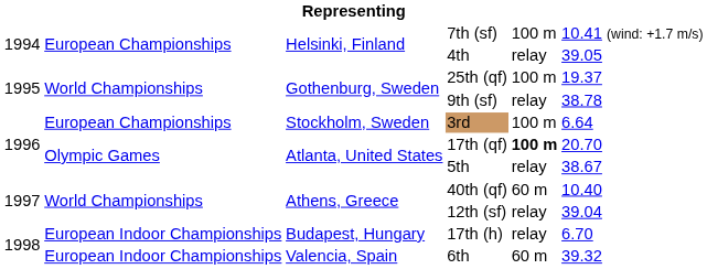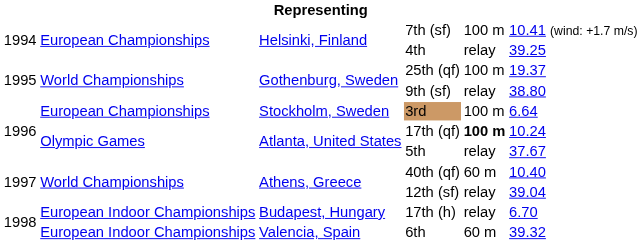 <table>
 <tr>
 <th colspan="6">Representing </th>
 </tr>
 <tr>
 <td rowspan=2>1994</td>
 <td rowspan=2><a href='#'>European Championships</a></td>
 <td rowspan=2><a href='#'>Helsinki, Finland</a></td>
 <td>7th (sf)</td>
 <td>100 m</td>
 <td><a href='#'>10.41</a> <small>(wind: +1.7 m/s)</small></td>
 </tr>
 <tr>
 <td>4th</td>
 <td> relay</td>
-<td><a href='#'>39.05</a></td>
+<td><a href='#'>39.25</a></td>
 </tr>
 <tr>
 <td rowspan=2>1995</td>
 <td rowspan=2><a href='#'>World Championships</a></td>
 <td rowspan=2><a href='#'>Gothenburg, Sweden</a></td>
 <td>25th (qf)</td>
 <td>100 m</td>
 <td><a href='#'>19.37</a></td>
 </tr>
 <tr>
 <td>9th (sf)</td>
 <td> relay</td>
-<td><a href='#'>38.78</a></td>
+<td><a href='#'>38.80</a></td>
 </tr>
 <tr>
 <td rowspan=3>1996</td>
 <td><a href='#'>European Championships</a></td>
 <td><a href='#'>Stockholm, Sweden</a></td>
 <td bgcolor=cc9966>3rd</td>
 <td>100 m</td>
 <td><a href='#'>6.64</a></td>
 </tr>
 <tr>
 <td rowspan=2><a href='#'>Olympic Games</a></td>
 <td rowspan=2><a href='#'>Atlanta, United States</a></td>
 <td>17th (qf)</td>
 <td><strong>100 m</strong></td>
-<td><a href='#'>20.70</a></td>
+<td><a href='#'>10.24</a></td>
 </tr>
 <tr>
 <td>5th</td>
 <td> relay</td>
-<td><a href='#'>38.67</a></td>
+<td><a href='#'>37.67</a></td>
 </tr>
 <tr>
 <td rowspan=2>1997</td>
 <td rowspan=2><a href='#'>World Championships</a></td>
 <td rowspan=2><a href='#'>Athens, Greece</a></td>
 <td>40th (qf)</td>
 <td>60 m</td>
 <td><a href='#'>10.40</a></td>
 </tr>
 <tr>
 <td>12th (sf)</td>
 <td> relay</td>
 <td><a href='#'>39.04</a></td>
 </tr>
 <tr>
 <td rowspan=2>1998</td>
 <td><a href='#'>European Indoor Championships</a></td>
 <td><a href='#'>Budapest, Hungary</a></td>
 <td>17th (h)</td>
 <td> relay</td>
 <td><a href='#'>6.70</a></td>
 </tr>
 <tr>
 <td><a href='#'>European Indoor Championships</a></td>
 <td><a href='#'>Valencia, Spain</a></td>
 <td>6th</td>
 <td>60 m</td>
 <td><a href='#'>39.32</a></td>
 </tr>
 </table>
